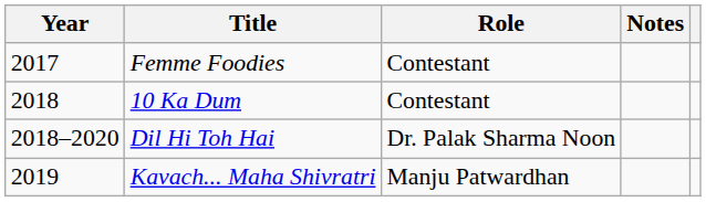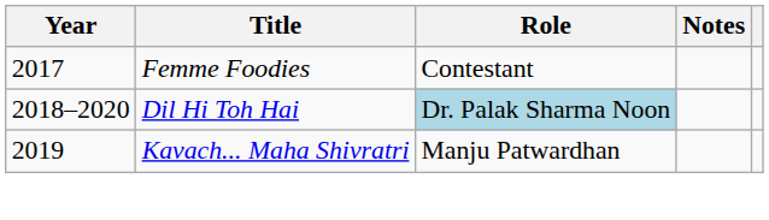 <table class="wikitable plainrowheaders sortable">
 <tr>
 <th scope="col">Year</th>
 <th scope="col">Title</th>
 <th scope="col">Role</th>
 <th scope="col" class="unsortable">Notes</th>
 <th scope="col" class="unsortable"></th>
 </tr>
 <tr>
 <td scope="row">2017</td>
 <td><em>Femme Foodies</em></td>
 <td>Contestant</td>
 <td></td>
 <td></td>
 </tr>
 <tr>
-<td scope="row">2018</td>
-<td><em><a href='#'>10 Ka Dum</a></em></td>
-<td>Contestant</td>
-<td></td>
-<td></td>
-</tr>
-<tr>
 <td scope="row">2018–2020</td>
 <td><em><a href='#'>Dil Hi Toh Hai</a></em></td>
-<td>Dr. Palak Sharma Noon</td>
+<td style="background: lightblue;">Dr. Palak Sharma Noon</td>
 <td></td>
 <td></td>
 </tr>
 <tr>
 <td scope="row">2019</td>
 <td><em><a href='#'>Kavach... Maha Shivratri</a></em></td>
 <td>Manju Patwardhan</td>
 <td></td>
 <td></td>
 </tr>
 </table>
